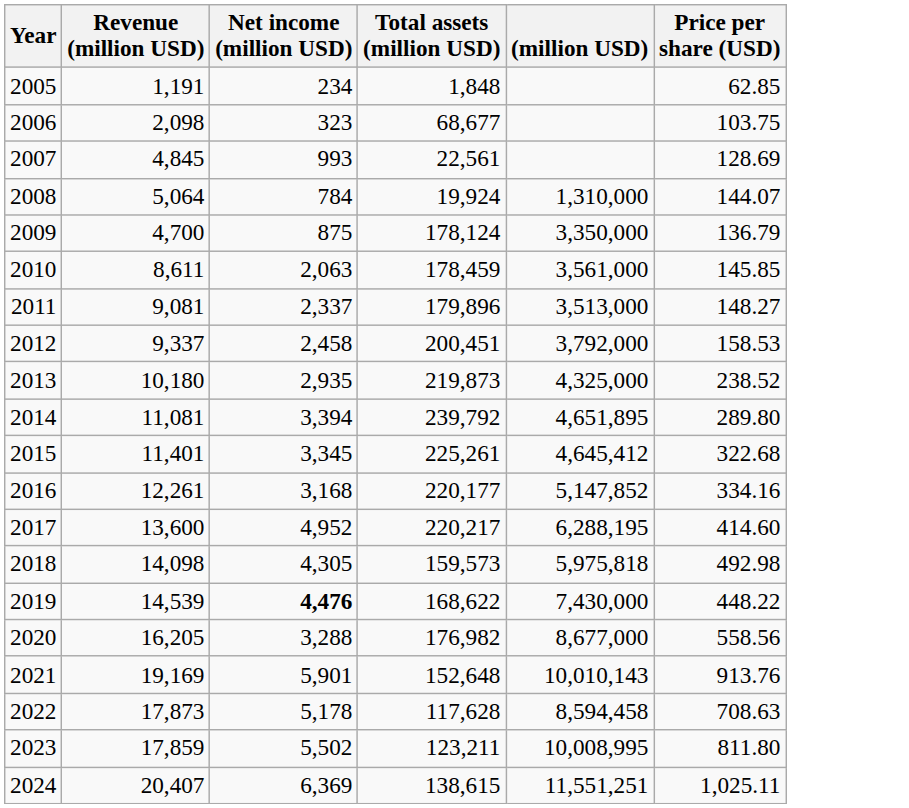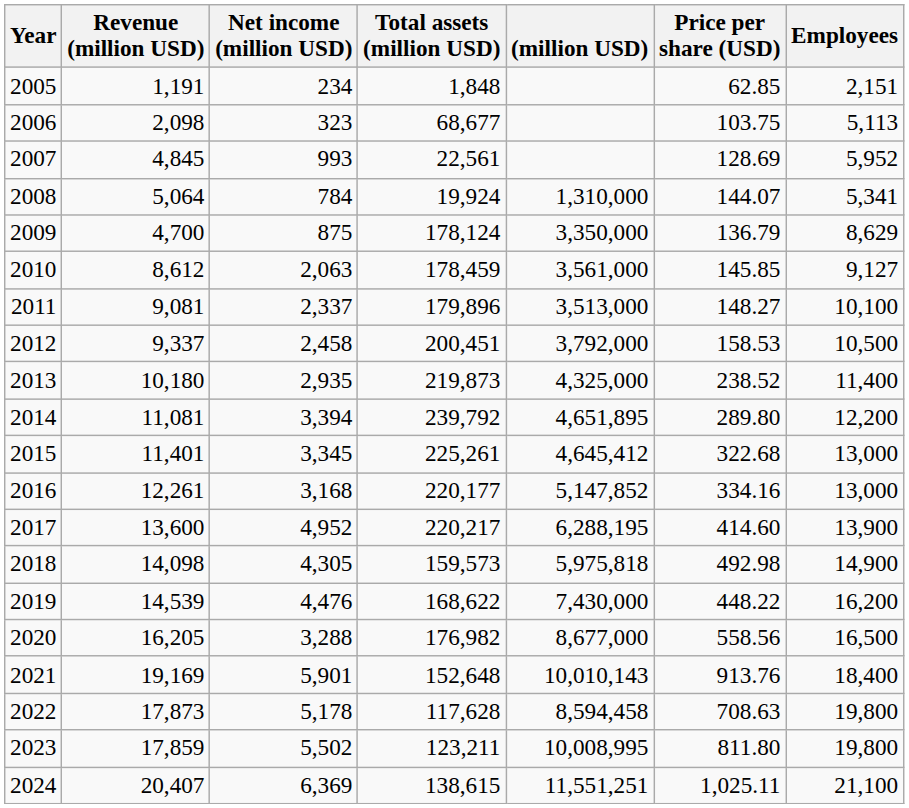 <table class="wikitable float-left" style="text-align: right;">
 <tr>
 <th>Year</th>
 <th>Revenue<br>(million USD)</th>
 <th>Net income<br>(million USD)</th>
 <th>Total assets<br>(million USD)</th>
 <th><br>(million USD)</th>
 <th>Price per <br>share (USD)</th>
+<th>Employees</th>
 </tr>
 <tr>
 <td>2005</td>
 <td>1,191</td>
 <td>234</td>
 <td>1,848</td>
 <td></td>
 <td>62.85</td>
+<td>2,151</td>
 </tr>
 <tr>
 <td>2006</td>
 <td>2,098</td>
 <td>323</td>
 <td>68,677</td>
 <td></td>
 <td>103.75</td>
+<td>5,113</td>
 </tr>
 <tr>
 <td>2007</td>
 <td>4,845</td>
 <td>993</td>
 <td>22,561</td>
 <td></td>
 <td>128.69</td>
+<td>5,952</td>
 </tr>
 <tr>
 <td>2008</td>
 <td>5,064</td>
 <td>784</td>
 <td>19,924</td>
 <td>1,310,000</td>
 <td>144.07</td>
+<td>5,341</td>
 </tr>
 <tr>
 <td>2009</td>
 <td>4,700</td>
 <td>875</td>
 <td>178,124</td>
 <td>3,350,000</td>
 <td>136.79</td>
+<td>8,629</td>
 </tr>
 <tr>
 <td>2010</td>
-<td>8,611</td>
+<td>8,612</td>
 <td>2,063</td>
 <td>178,459</td>
 <td>3,561,000</td>
 <td>145.85</td>
+<td>9,127</td>
 </tr>
 <tr>
 <td>2011</td>
 <td>9,081</td>
 <td>2,337</td>
 <td>179,896</td>
 <td>3,513,000</td>
 <td>148.27</td>
+<td>10,100</td>
 </tr>
 <tr>
 <td>2012</td>
 <td>9,337</td>
 <td>2,458</td>
 <td>200,451</td>
 <td>3,792,000</td>
 <td>158.53</td>
+<td>10,500</td>
 </tr>
 <tr>
 <td>2013</td>
 <td>10,180</td>
 <td>2,935</td>
 <td>219,873</td>
 <td>4,325,000</td>
 <td>238.52</td>
+<td>11,400</td>
 </tr>
 <tr>
 <td>2014</td>
 <td>11,081</td>
 <td>3,394</td>
 <td>239,792</td>
 <td>4,651,895</td>
 <td>289.80</td>
+<td>12,200</td>
 </tr>
 <tr>
 <td>2015</td>
 <td>11,401</td>
 <td>3,345</td>
 <td>225,261</td>
 <td>4,645,412</td>
 <td>322.68</td>
+<td>13,000</td>
 </tr>
 <tr>
 <td>2016</td>
 <td>12,261</td>
 <td>3,168</td>
 <td>220,177</td>
 <td>5,147,852</td>
 <td>334.16</td>
+<td>13,000</td>
 </tr>
 <tr>
 <td>2017</td>
 <td>13,600</td>
 <td>4,952</td>
 <td>220,217</td>
 <td>6,288,195</td>
 <td>414.60</td>
+<td>13,900</td>
 </tr>
 <tr>
 <td>2018</td>
 <td>14,098</td>
 <td>4,305</td>
 <td>159,573</td>
 <td>5,975,818</td>
 <td>492.98</td>
+<td>14,900</td>
 </tr>
 <tr>
 <td>2019</td>
 <td>14,539</td>
-<td><strong>4,476</strong></td>
+<td>4,476</td>
 <td>168,622</td>
 <td>7,430,000</td>
 <td>448.22</td>
+<td>16,200</td>
 </tr>
 <tr>
 <td>2020</td>
 <td>16,205</td>
 <td>3,288</td>
 <td>176,982</td>
 <td>8,677,000</td>
 <td>558.56</td>
+<td>16,500</td>
 </tr>
 <tr>
 <td>2021</td>
 <td>19,169</td>
 <td>5,901</td>
 <td>152,648</td>
 <td>10,010,143</td>
 <td>913.76</td>
+<td>18,400</td>
 </tr>
 <tr>
 <td>2022</td>
 <td>17,873</td>
 <td>5,178</td>
 <td>117,628</td>
 <td>8,594,458</td>
 <td>708.63</td>
+<td>19,800</td>
 </tr>
 <tr>
 <td>2023</td>
 <td>17,859</td>
 <td>5,502</td>
 <td>123,211</td>
 <td>10,008,995</td>
 <td>811.80</td>
+<td>19,800</td>
 </tr>
 <tr>
 <td>2024</td>
 <td>20,407</td>
 <td>6,369</td>
 <td>138,615</td>
 <td>11,551,251</td>
 <td>1,025.11</td>
+<td>21,100</td>
 </tr>
 </table>
